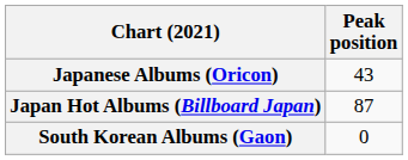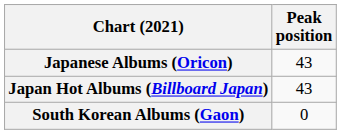 <table class="wikitable plainrowheaders" style="text-align:center">
 <tr>
 <th>Chart (2021)</th>
 <th>Peak<br>position</th>
 </tr>
 <tr>
 <th scope="row">Japanese Albums (<a href='#'>Oricon</a>)</th>
 <td>43</td>
 </tr>
 <tr>
 <th scope="row">Japan Hot Albums (<em><a href='#'>Billboard Japan</a></em>)</th>
-<td>87</td>
+<td>43</td>
 </tr>
 <tr>
 <th scope="row">South Korean Albums (<a href='#'>Gaon</a>)</th>
 <td>0</td>
 </tr>
 </table>
